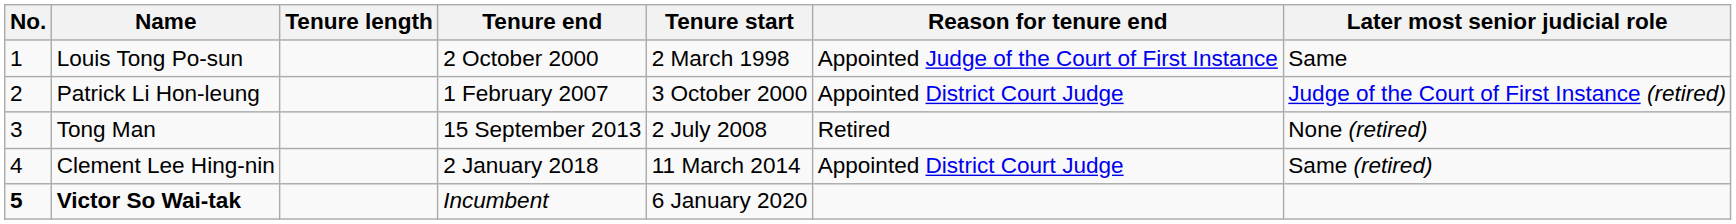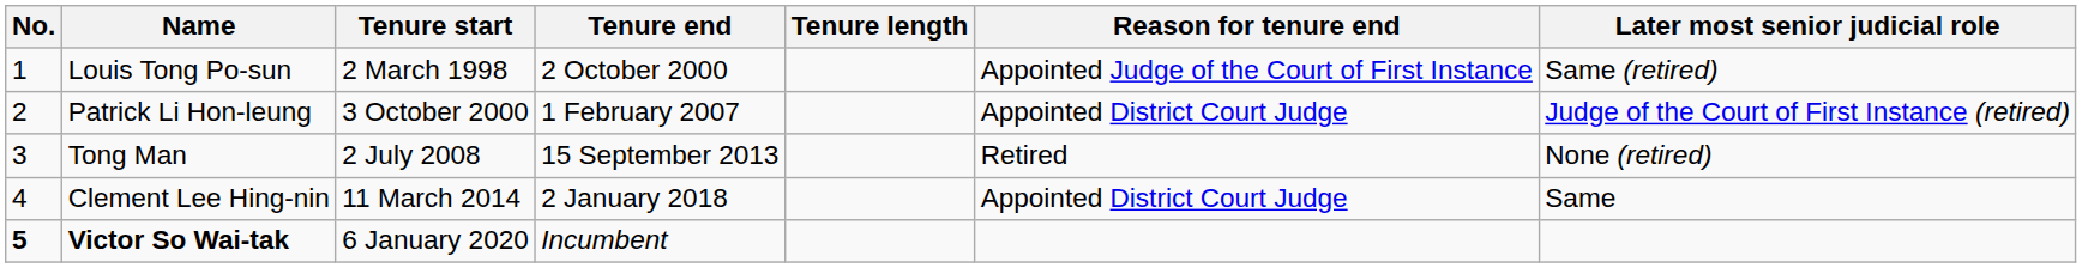 <table class="wikitable">
 <tr>
 <th>No.</th>
 <th>Name</th>
+<th>Tenure start</th>
+<th>Tenure end</th>
 <th>Tenure length</th>
-<th>Tenure end</th>
-<th>Tenure start</th>
 <th>Reason for tenure end</th>
 <th>Later most senior judicial role</th>
 </tr>
 <tr>
 <td>1</td>
 <td>Louis Tong Po-sun</td>
+<td>2 March 1998</td>
+<td>2 October 2000</td>
 <td></td>
-<td>2 October 2000</td>
-<td>2 March 1998</td>
 <td>Appointed <a href='#'>Judge of the Court of First Instance</a></td>
-<td>Same</td>
+<td>Same <em>(retired)</em></td>
 </tr>
 <tr>
 <td>2</td>
 <td>Patrick Li Hon-leung</td>
+<td>3 October 2000</td>
+<td>1 February 2007</td>
 <td></td>
-<td>1 February 2007</td>
-<td>3 October 2000</td>
 <td>Appointed <a href='#'>District Court Judge</a></td>
 <td><a href='#'>Judge of the Court of First Instance</a> <em>(retired)</em></td>
 </tr>
 <tr>
 <td>3</td>
 <td>Tong Man</td>
+<td>2 July 2008</td>
+<td>15 September 2013</td>
 <td></td>
-<td>15 September 2013</td>
-<td>2 July 2008</td>
 <td>Retired</td>
 <td>None <em>(retired)</em></td>
 </tr>
 <tr>
 <td>4</td>
 <td>Clement Lee Hing-nin</td>
+<td>11 March 2014</td>
+<td>2 January 2018</td>
 <td></td>
-<td>2 January 2018</td>
-<td>11 March 2014</td>
 <td>Appointed <a href='#'>District Court Judge</a></td>
-<td>Same <em>(retired)</em></td>
+<td>Same</td>
 </tr>
 <tr>
 <td><strong>5</strong></td>
 <td><strong>Victor So Wai-tak</strong></td>
+<td>6 January 2020</td>
+<td><em>Incumbent</em></td>
 <td></td>
-<td><em>Incumbent</em></td>
-<td>6 January 2020</td>
 <td></td>
 <td></td>
 </tr>
 </table>
